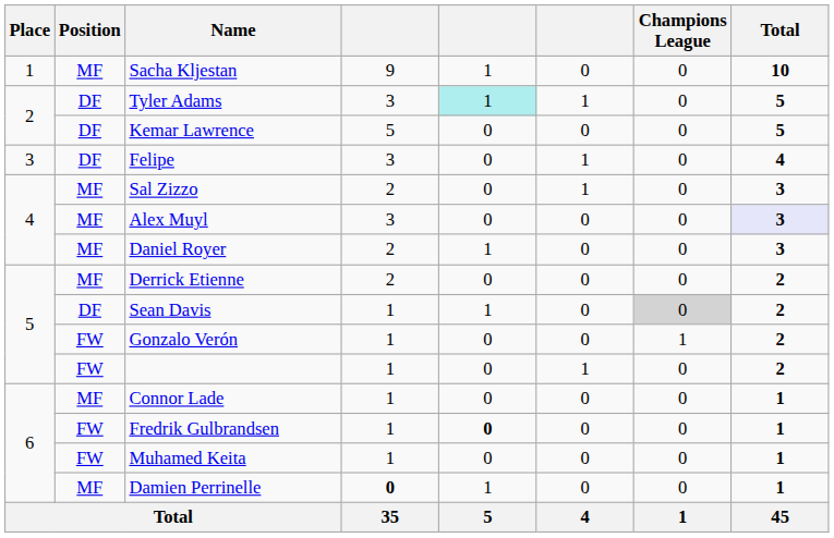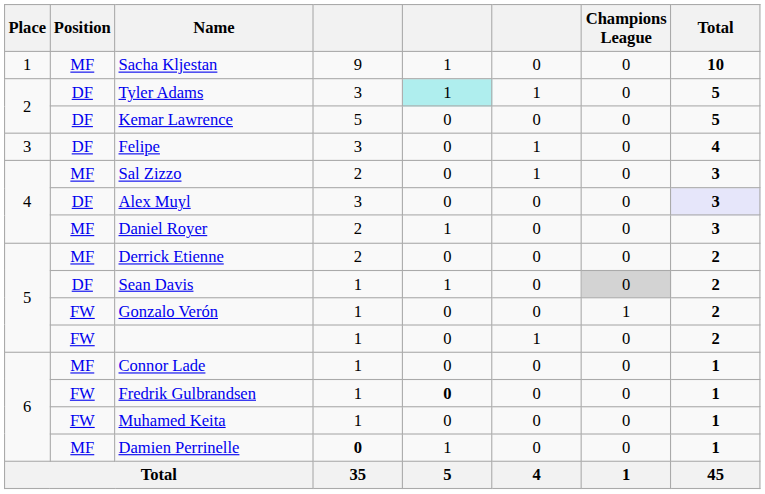 <table class="wikitable" style="font-size: 95%; text-align: center;">
 <tr>
 <th width=30>Place</th>
 <th width=30>Position</th>
 <th width=175>Name</th>
 <th width=75></th>
 <th width=75></th>
 <th width=75></th>
 <th width=75>Champions League</th>
 <th width=75><strong>Total</strong></th>
 </tr>
 <tr>
 <td>1</td>
 <td><a href='#'>MF</a></td>
 <td align=left> <a href='#'>Sacha Kljestan</a></td>
 <td>9</td>
 <td>1</td>
 <td>0</td>
 <td>0</td>
 <td><strong>10</strong></td>
 </tr>
 <tr>
 <td rowspan="2">2</td>
 <td><a href='#'>DF</a></td>
 <td align=left> <a href='#'>Tyler Adams</a></td>
 <td>3</td>
 <td style="background: paleturquoise;">1</td>
 <td>1</td>
 <td>0</td>
 <td><strong>5</strong></td>
 </tr>
 <tr>
 <td><a href='#'>DF</a></td>
 <td align=left> <a href='#'>Kemar Lawrence</a></td>
 <td>5</td>
 <td>0</td>
 <td>0</td>
 <td>0</td>
 <td><strong>5</strong></td>
 </tr>
 <tr>
 <td>3</td>
 <td><a href='#'>DF</a></td>
 <td align=left> <a href='#'>Felipe</a></td>
 <td>3</td>
 <td>0</td>
 <td>1</td>
 <td>0</td>
 <td><strong>4</strong></td>
 </tr>
 <tr>
 <td rowspan="3">4</td>
 <td><a href='#'>MF</a></td>
 <td align=left> <a href='#'>Sal Zizzo</a></td>
 <td>2</td>
 <td>0</td>
 <td>1</td>
 <td>0</td>
 <td><strong>3</strong></td>
 </tr>
 <tr>
-<td><a href='#'>MF</a></td>
+<td><a href='#'>DF</a></td>
 <td align=left> <a href='#'>Alex Muyl</a></td>
 <td>3</td>
 <td>0</td>
 <td>0</td>
 <td>0</td>
 <td style="background: lavender;"><strong>3</strong></td>
 </tr>
 <tr>
 <td><a href='#'>MF</a></td>
 <td align=left> <a href='#'>Daniel Royer</a></td>
 <td>2</td>
 <td>1</td>
 <td>0</td>
 <td>0</td>
 <td><strong>3</strong></td>
 </tr>
 <tr>
 <td rowspan="4">5</td>
 <td><a href='#'>MF</a></td>
 <td align=left> <a href='#'>Derrick Etienne</a></td>
 <td>2</td>
 <td>0</td>
 <td>0</td>
 <td>0</td>
 <td><strong>2</strong></td>
 </tr>
 <tr>
 <td><a href='#'>DF</a></td>
 <td align=left> <a href='#'>Sean Davis</a></td>
 <td>1</td>
 <td>1</td>
 <td>0</td>
 <td style="background: lightgrey;">0</td>
 <td><strong>2</strong></td>
 </tr>
 <tr>
 <td><a href='#'>FW</a></td>
 <td align=left> <a href='#'>Gonzalo Verón</a></td>
 <td>1</td>
 <td>0</td>
 <td>0</td>
 <td>1</td>
 <td><strong>2</strong></td>
 </tr>
 <tr>
 <td><a href='#'>FW</a></td>
 <td align=left></td>
 <td>1</td>
 <td>0</td>
 <td>1</td>
 <td>0</td>
 <td><strong>2</strong></td>
 </tr>
 <tr>
 <td rowspan="4">6</td>
 <td><a href='#'>MF</a></td>
 <td align=left> <a href='#'>Connor Lade</a></td>
 <td>1</td>
 <td>0</td>
 <td>0</td>
 <td>0</td>
 <td><strong>1</strong></td>
 </tr>
 <tr>
 <td><a href='#'>FW</a></td>
 <td align=left> <a href='#'>Fredrik Gulbrandsen</a></td>
 <td>1</td>
 <td><strong>0</strong></td>
 <td>0</td>
 <td>0</td>
 <td><strong>1</strong></td>
 </tr>
 <tr>
 <td><a href='#'>FW</a></td>
 <td align=left> <a href='#'>Muhamed Keita</a></td>
 <td>1</td>
 <td>0</td>
 <td>0</td>
 <td>0</td>
 <td><strong>1</strong></td>
 </tr>
 <tr>
 <td><a href='#'>MF</a></td>
 <td align=left> <a href='#'>Damien Perrinelle</a></td>
 <td><strong>0</strong></td>
 <td>1</td>
 <td>0</td>
 <td>0</td>
 <td><strong>1</strong></td>
 </tr>
 <tr>
 <th colspan="3">Total</th>
 <th>35</th>
 <th>5</th>
 <th>4</th>
 <th>1</th>
 <th>45</th>
 </tr>
 </table>
